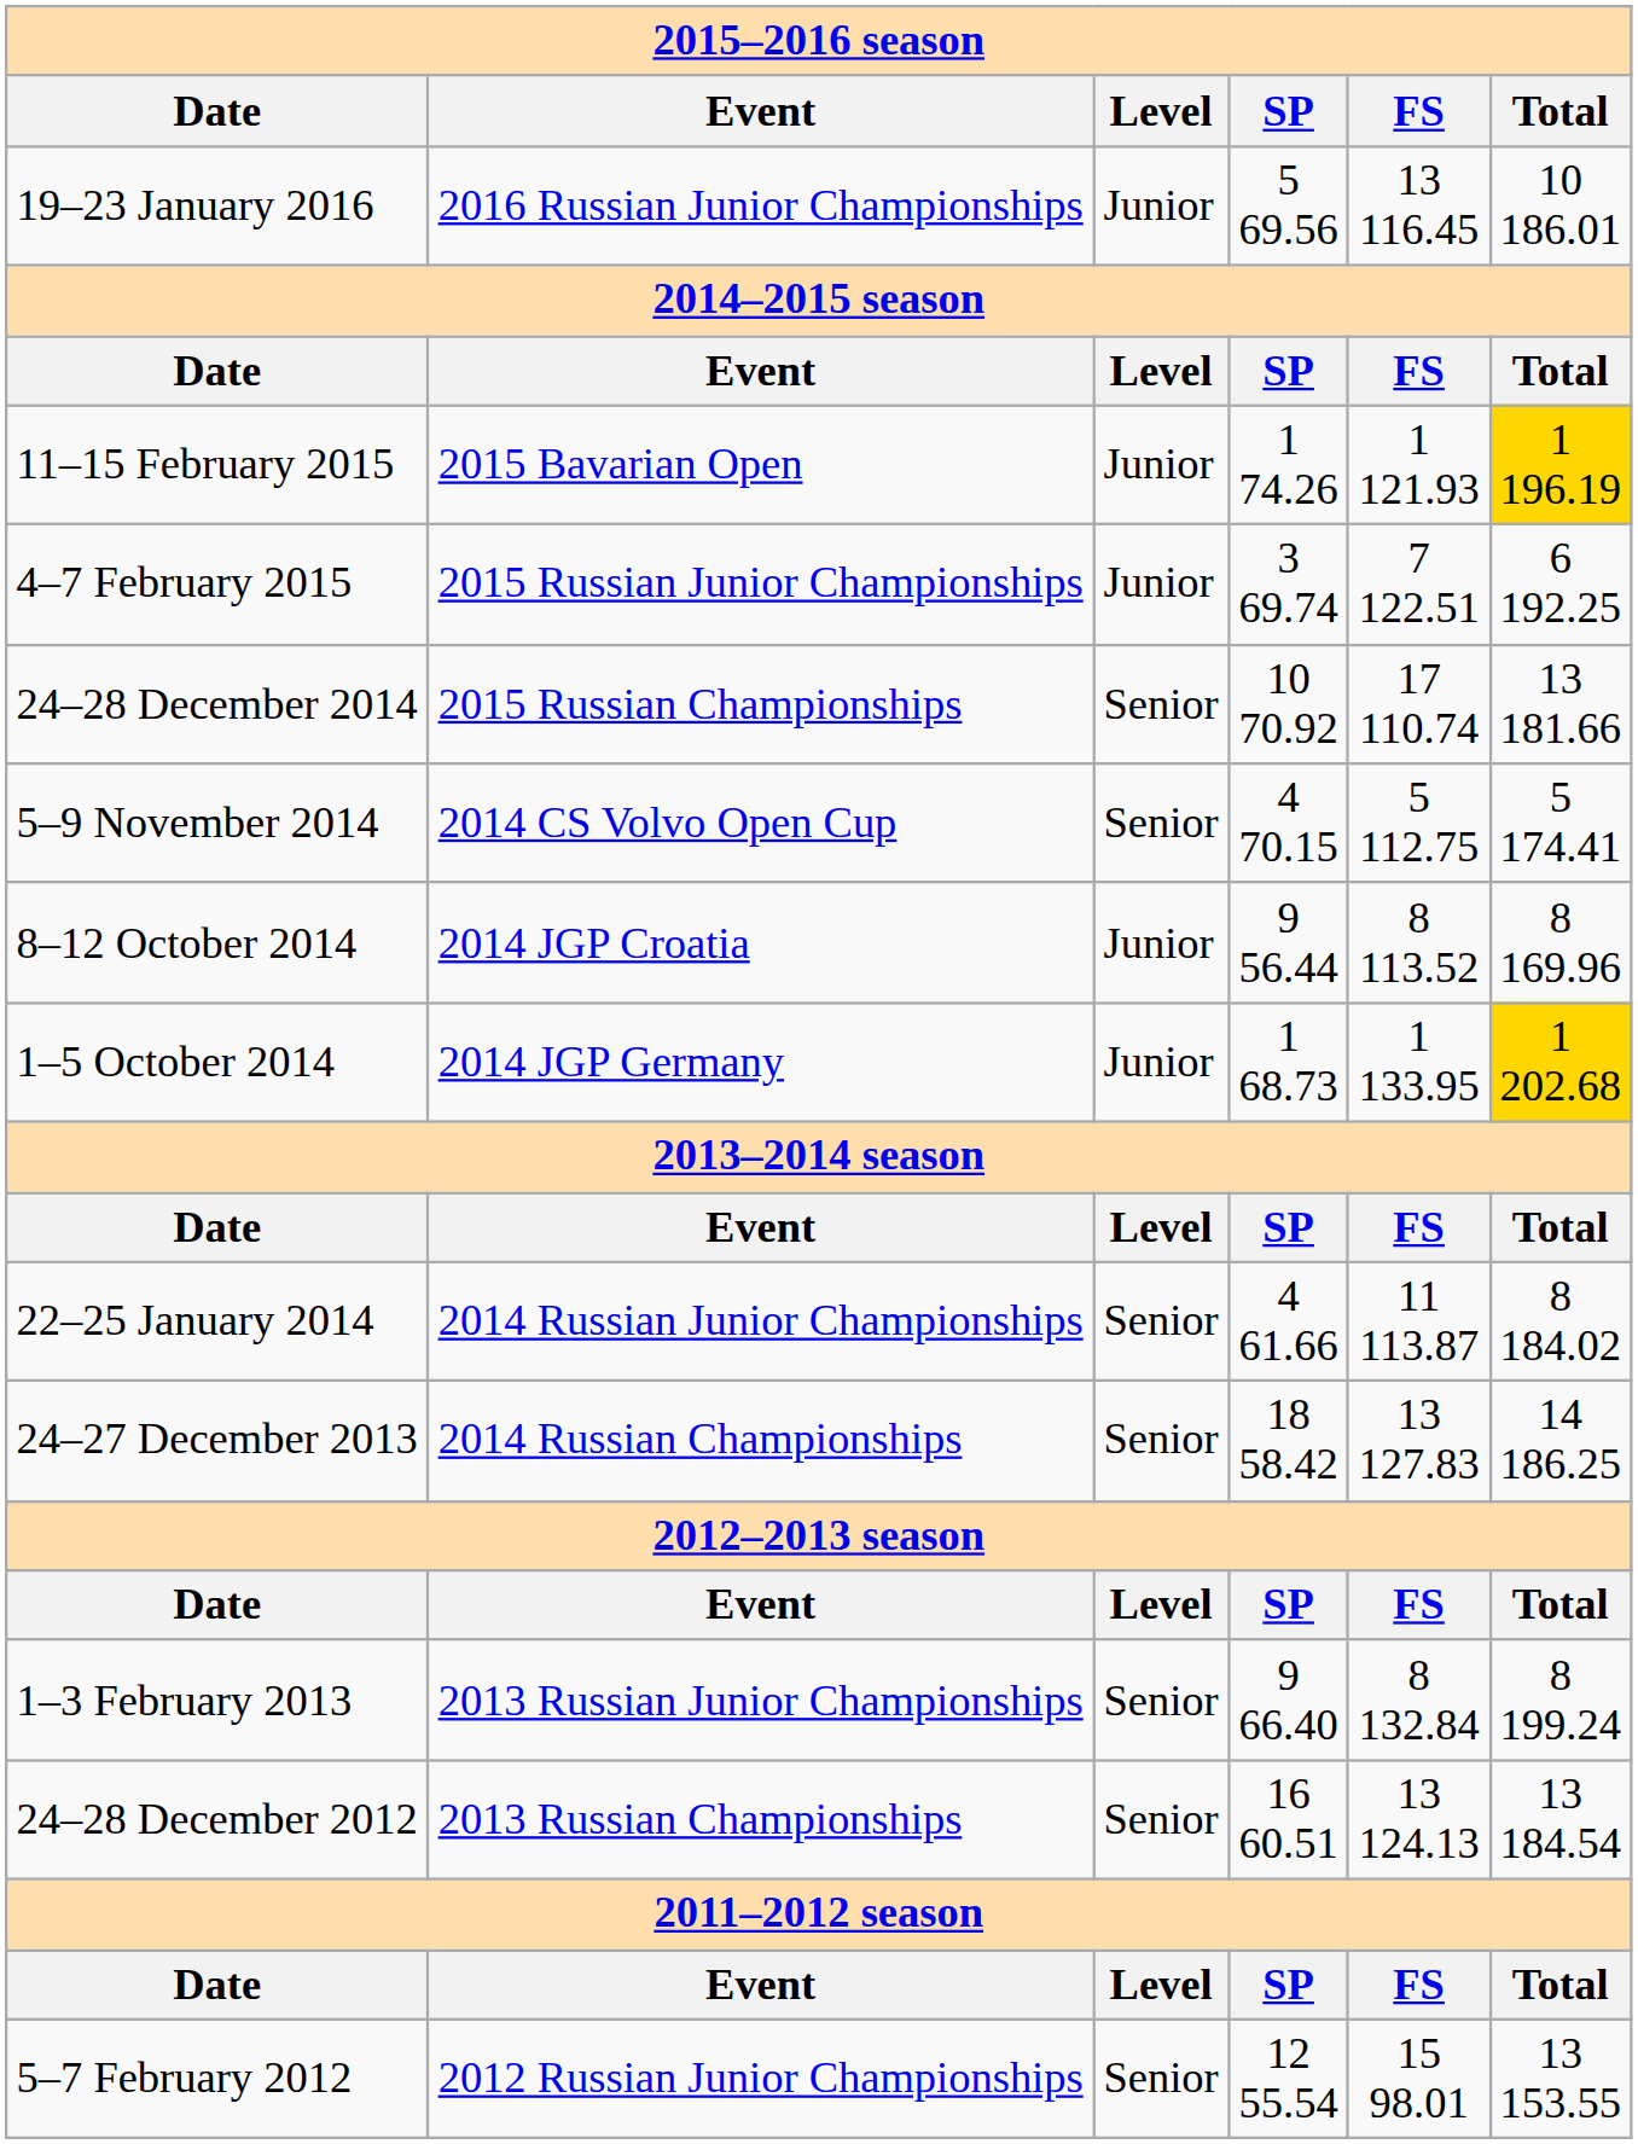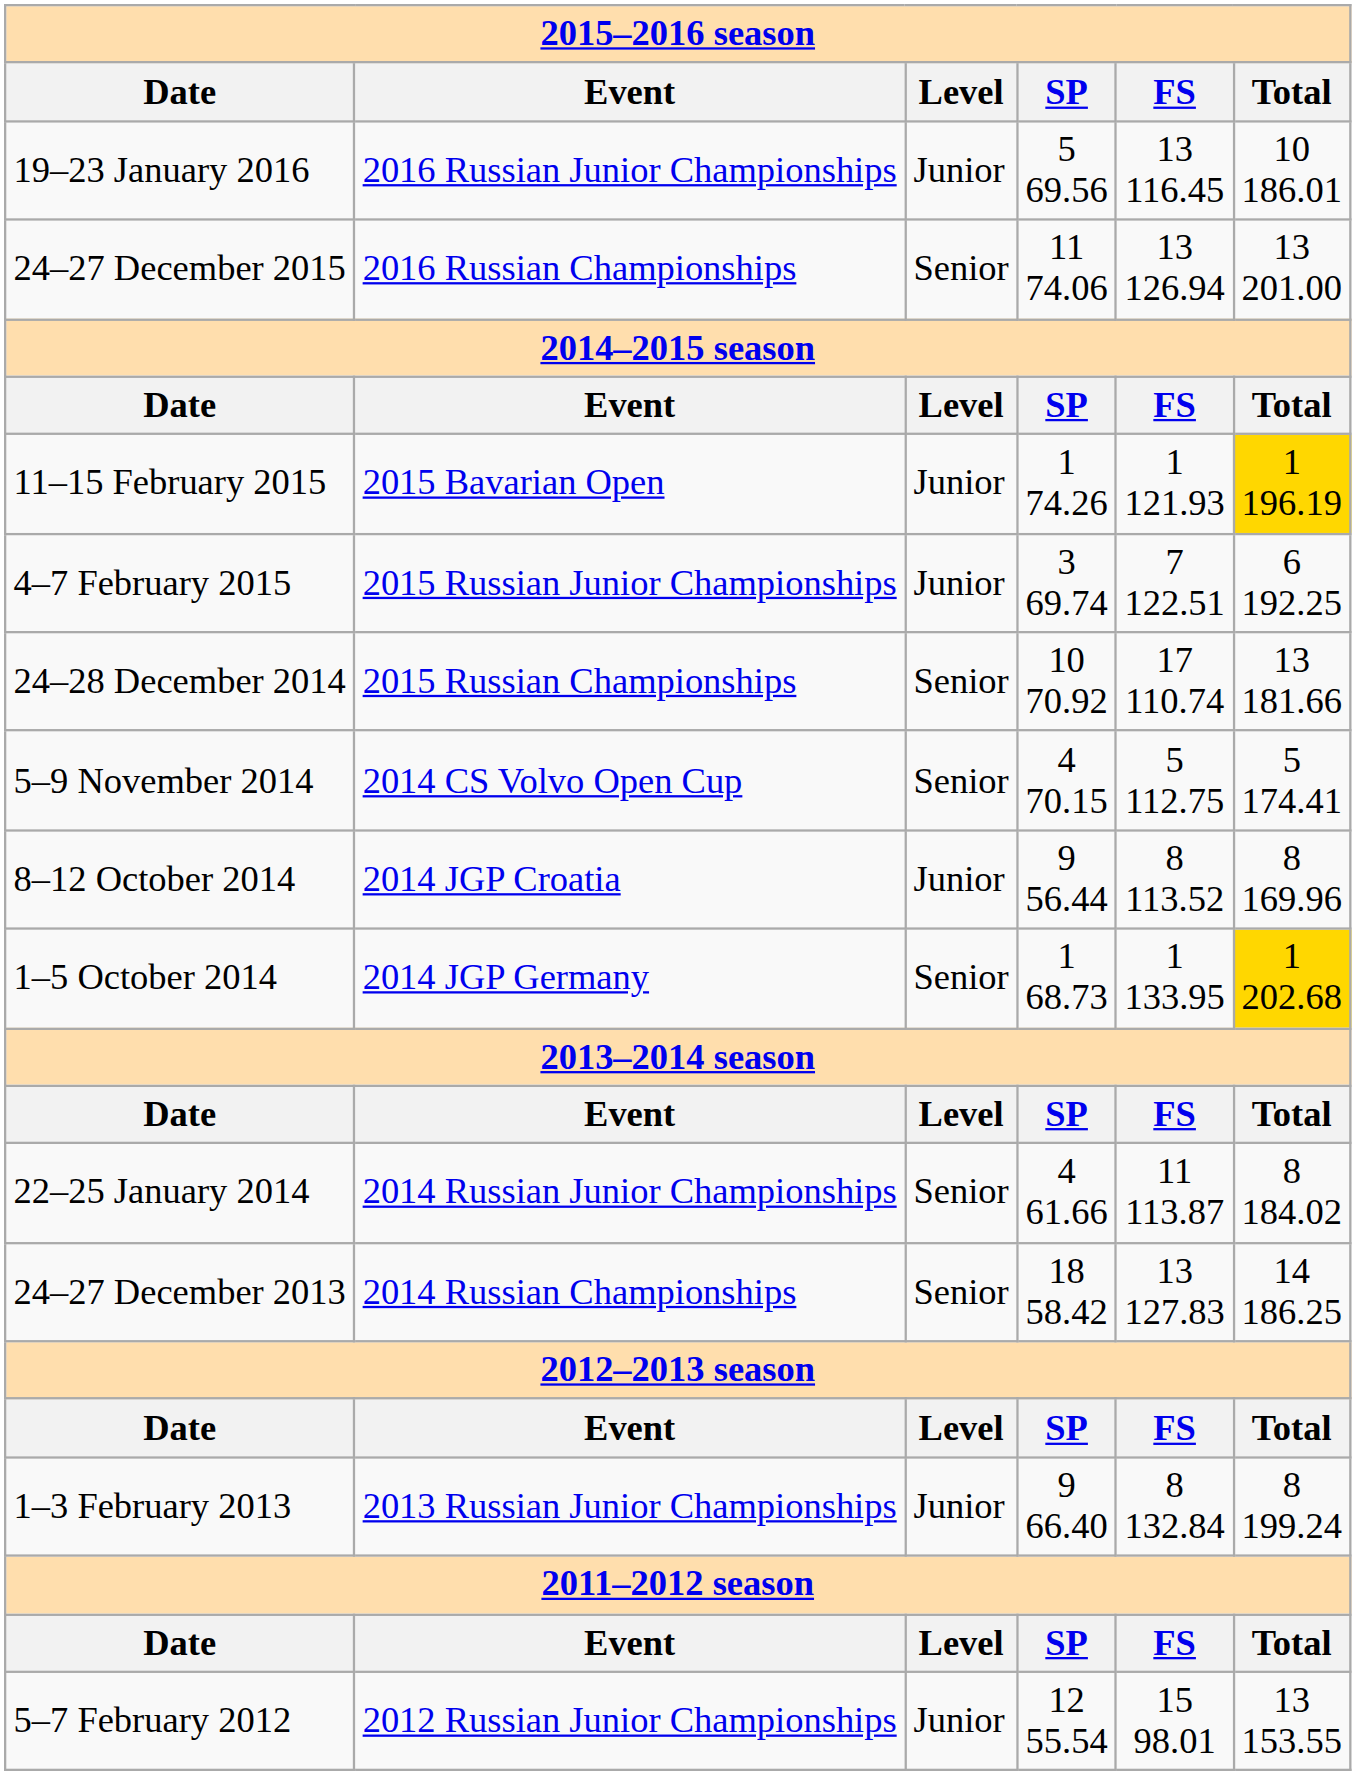 <table class="wikitable">
 <tr>
 <td style="background-color: #ffdead; " colspan=6 align=center><a href='#'><strong>2015–2016 season</strong></a></td>
 </tr>
 <tr>
 <th>Date</th>
 <th>Event</th>
 <th>Level</th>
 <th><a href='#'>SP</a></th>
 <th><a href='#'>FS</a></th>
 <th>Total</th>
 </tr>
 <tr>
 <td>19–23 January 2016</td>
 <td><a href='#'>2016 Russian Junior Championships</a></td>
 <td>Junior</td>
 <td align=center>5 <br> 69.56</td>
 <td align=center>13 <br> 116.45</td>
 <td align=center>10 <br> 186.01</td>
+</tr>
+<tr>
+<td>24–27 December 2015</td>
+<td><a href='#'>2016 Russian Championships</a></td>
+<td>Senior</td>
+<td align=center>11 <br> 74.06</td>
+<td align=center>13 <br> 126.94</td>
+<td align=center>13 <br> 201.00</td>
 </tr>
 <tr>
 <td style="background-color: #ffdead; " colspan=6 align=center><a href='#'><strong>2014–2015 season</strong></a></td>
 </tr>
 <tr>
 <th>Date</th>
 <th>Event</th>
 <th>Level</th>
 <th><a href='#'>SP</a></th>
 <th><a href='#'>FS</a></th>
 <th>Total</th>
 </tr>
 <tr>
 <td>11–15 February 2015</td>
 <td><a href='#'>2015 Bavarian Open</a></td>
 <td>Junior</td>
 <td align=center>1 <br> 74.26</td>
 <td align=center>1 <br> 121.93</td>
 <td align=center bgcolor=gold>1 <br> 196.19</td>
 </tr>
 <tr>
 <td>4–7 February 2015</td>
 <td><a href='#'>2015 Russian Junior Championships</a></td>
 <td>Junior</td>
 <td align=center>3 <br> 69.74</td>
 <td align=center>7 <br> 122.51</td>
 <td align=center>6 <br> 192.25</td>
 </tr>
 <tr>
 <td>24–28 December 2014</td>
 <td><a href='#'>2015 Russian Championships</a></td>
 <td>Senior</td>
 <td align=center>10 <br> 70.92</td>
 <td align=center>17 <br> 110.74</td>
 <td align=center>13 <br> 181.66</td>
 </tr>
 <tr>
 <td>5–9 November 2014</td>
 <td><a href='#'>2014 CS Volvo Open Cup</a></td>
 <td>Senior</td>
 <td align=center>4 <br> 70.15</td>
 <td align=center>5 <br> 112.75</td>
 <td align=center>5 <br> 174.41</td>
 </tr>
 <tr>
 <td>8–12 October 2014</td>
 <td><a href='#'>2014 JGP Croatia</a></td>
 <td>Junior</td>
 <td align=center>9 <br> 56.44</td>
 <td align=center>8 <br> 113.52</td>
 <td align=center>8 <br> 169.96</td>
 </tr>
 <tr>
 <td>1–5 October 2014</td>
 <td><a href='#'>2014 JGP Germany</a></td>
-<td>Junior</td>
+<td>Senior</td>
 <td align=center>1 <br> 68.73</td>
 <td align=center>1 <br> 133.95</td>
 <td align=center bgcolor=gold>1 <br> 202.68</td>
 </tr>
 <tr>
 <td style="background-color: #ffdead; " colspan=6 align=center><a href='#'><strong>2013–2014 season</strong></a></td>
 </tr>
 <tr>
 <th>Date</th>
 <th>Event</th>
 <th>Level</th>
 <th><a href='#'>SP</a></th>
 <th><a href='#'>FS</a></th>
 <th>Total</th>
 </tr>
 <tr>
 <td>22–25 January 2014</td>
 <td><a href='#'>2014 Russian Junior Championships</a></td>
 <td>Senior</td>
 <td align=center>4 <br> 61.66</td>
 <td align=center>11 <br> 113.87</td>
 <td align=center>8 <br> 184.02</td>
 </tr>
 <tr>
 <td>24–27 December 2013</td>
 <td><a href='#'>2014 Russian Championships</a></td>
 <td>Senior</td>
 <td align=center>18 <br> 58.42</td>
 <td align=center>13 <br> 127.83</td>
 <td align=center>14 <br> 186.25</td>
 </tr>
 <tr>
 <td style="background-color: #ffdead; " colspan=6 align=center><a href='#'><strong>2012–2013 season</strong></a></td>
 </tr>
 <tr>
 <th>Date</th>
 <th>Event</th>
 <th>Level</th>
 <th><a href='#'>SP</a></th>
 <th><a href='#'>FS</a></th>
 <th>Total</th>
 </tr>
 <tr>
 <td>1–3 February 2013</td>
 <td><a href='#'>2013 Russian Junior Championships</a></td>
-<td>Senior</td>
+<td>Junior</td>
 <td align=center>9 <br> 66.40</td>
 <td align=center>8 <br> 132.84</td>
 <td align=center>8 <br> 199.24</td>
-</tr>
-<tr>
-<td>24–28 December 2012</td>
-<td><a href='#'>2013 Russian Championships</a></td>
-<td>Senior</td>
-<td align=center>16 <br> 60.51</td>
-<td align=center>13 <br> 124.13</td>
-<td align=center>13 <br> 184.54</td>
 </tr>
 <tr>
 <td style="background-color: #ffdead; " colspan=6 align=center><a href='#'><strong>2011–2012 season</strong></a></td>
 </tr>
 <tr>
 <th>Date</th>
 <th>Event</th>
 <th>Level</th>
 <th><a href='#'>SP</a></th>
 <th><a href='#'>FS</a></th>
 <th>Total</th>
 </tr>
 <tr>
 <td>5–7 February 2012</td>
 <td><a href='#'>2012 Russian Junior Championships</a></td>
-<td>Senior</td>
+<td>Junior</td>
 <td align=center>12 <br> 55.54</td>
 <td align=center>15 <br> 98.01</td>
 <td align=center>13 <br> 153.55</td>
 </tr>
 </table>
